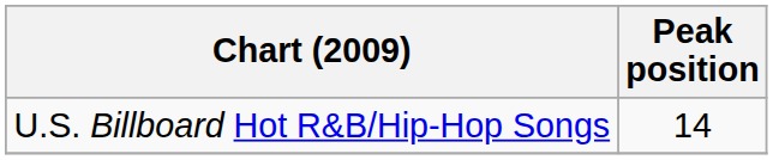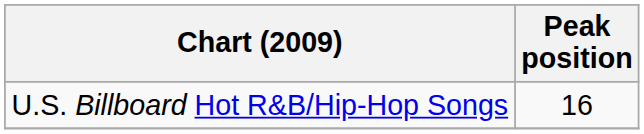 <table class="wikitable">
 <tr>
 <th>Chart (2009)</th>
 <th>Peak<br>position</th>
 </tr>
 <tr>
 <td>U.S. <em>Billboard</em> <a href='#'>Hot R&B/Hip-Hop Songs</a></td>
-<td style="text-align:center;">14</td>
+<td style="text-align:center;">16</td>
 </tr>
 <tr>
 </tr>
 </table>
